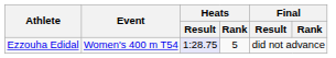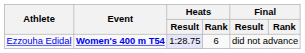 <table class=wikitable style="font-size:90%">
 <tr>
 <th rowspan="2">Athlete</th>
 <th rowspan="2">Event</th>
 <th colspan="2">Heats</th>
 <th colspan="2">Final</th>
 </tr>
 <tr>
 <th>Result</th>
 <th>Rank</th>
 <th>Result</th>
 <th>Rank</th>
 </tr>
 <tr>
 <td><a href='#'>Ezzouha Edidal</a></td>
-<td><a href='#'>Women's 400 m T54</a></td>
+<td><strong><a href='#'>Women's 400 m T54</a></strong></td>
 <td align="center" style="background: lavender;">1:28.75</td>
-<td align="center">5</td>
+<td align="center">6</td>
 <td align="center" colspan="2">did not advance</td>
 </tr>
 </table>
